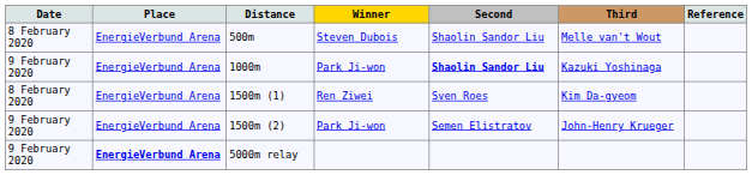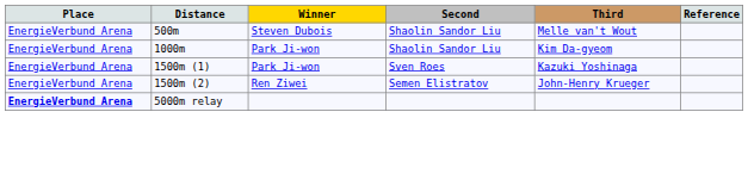 <table bgcolor="#f7f8ff" cellpadding="3" cellspacing="0" border="1" style="font-size: 95%; border: gray solid 1px; border-collapse: collapse;">
 <tr bgcolor="#cccccc" (1>
-<td width="150" align="center" bgcolor="#dce5e5"><strong>Date</strong></td>
 <td width="220" align="center" bgcolor="#dce5e5"><strong>Place</strong></td>
 <td width="150" align="center" bgcolor="#dce5e5"><strong>Distance</strong></td>
 <td align="center" bgcolor="gold" width="250"><strong>Winner</strong></td>
 <td align="center" bgcolor="silver" width="250"><strong>Second</strong></td>
 <td width="250" align="center" bgcolor="#cc9966"><strong>Third</strong></td>
 <td width="30" align="center" bgcolor="#dce5e5"><strong>Reference</strong></td>
 </tr>
 <tr align="left">
-<td>8 February 2020</td>
 <td><a href='#'>EnergieVerbund Arena</a></td>
 <td>500m</td>
 <td> <a href='#'>Steven Dubois</a></td>
 <td> <a href='#'>Shaolin Sandor Liu</a></td>
 <td> <a href='#'>Melle van't Wout</a></td>
 <td> </td>
 </tr>
 <tr align="left">
-<td>9 February 2020</td>
 <td><a href='#'>EnergieVerbund Arena</a></td>
 <td>1000m</td>
 <td> <a href='#'>Park Ji-won</a></td>
-<td><strong> <a href='#'>Shaolin Sandor Liu</a></strong></td>
+<td> <a href='#'>Shaolin Sandor Liu</a></td>
+<td> <a href='#'>Kim Da-gyeom</a></td>
+<td> </td>
+</tr>
+<tr align="left">
+<td><a href='#'>EnergieVerbund Arena</a></td>
+<td>1500m (1)</td>
+<td> <a href='#'>Park Ji-won</a></td>
+<td> <a href='#'>Sven Roes</a></td>
 <td> <a href='#'>Kazuki Yoshinaga</a></td>
 <td> </td>
 </tr>
 <tr align="left">
-<td>8 February 2020</td>
-<td><a href='#'>EnergieVerbund Arena</a></td>
-<td>1500m (1)</td>
-<td> <a href='#'>Ren Ziwei</a></td>
-<td> <a href='#'>Sven Roes</a></td>
-<td> <a href='#'>Kim Da-gyeom</a></td>
-<td> </td>
-</tr>
-<tr align="left">
-<td>9 February 2020</td>
 <td><a href='#'>EnergieVerbund Arena</a></td>
 <td>1500m (2)</td>
-<td> <a href='#'>Park Ji-won</a></td>
+<td> <a href='#'>Ren Ziwei</a></td>
 <td> <a href='#'>Semen Elistratov</a></td>
 <td> <a href='#'>John-Henry Krueger</a></td>
 <td> </td>
 </tr>
 <tr align="left">
-<td>9 February 2020</td>
 <td><strong><a href='#'>EnergieVerbund Arena</a></strong></td>
 <td>5000m relay</td>
 <td></td>
 <td></td>
 <td></td>
 <td> </td>
 </tr>
 </table>
